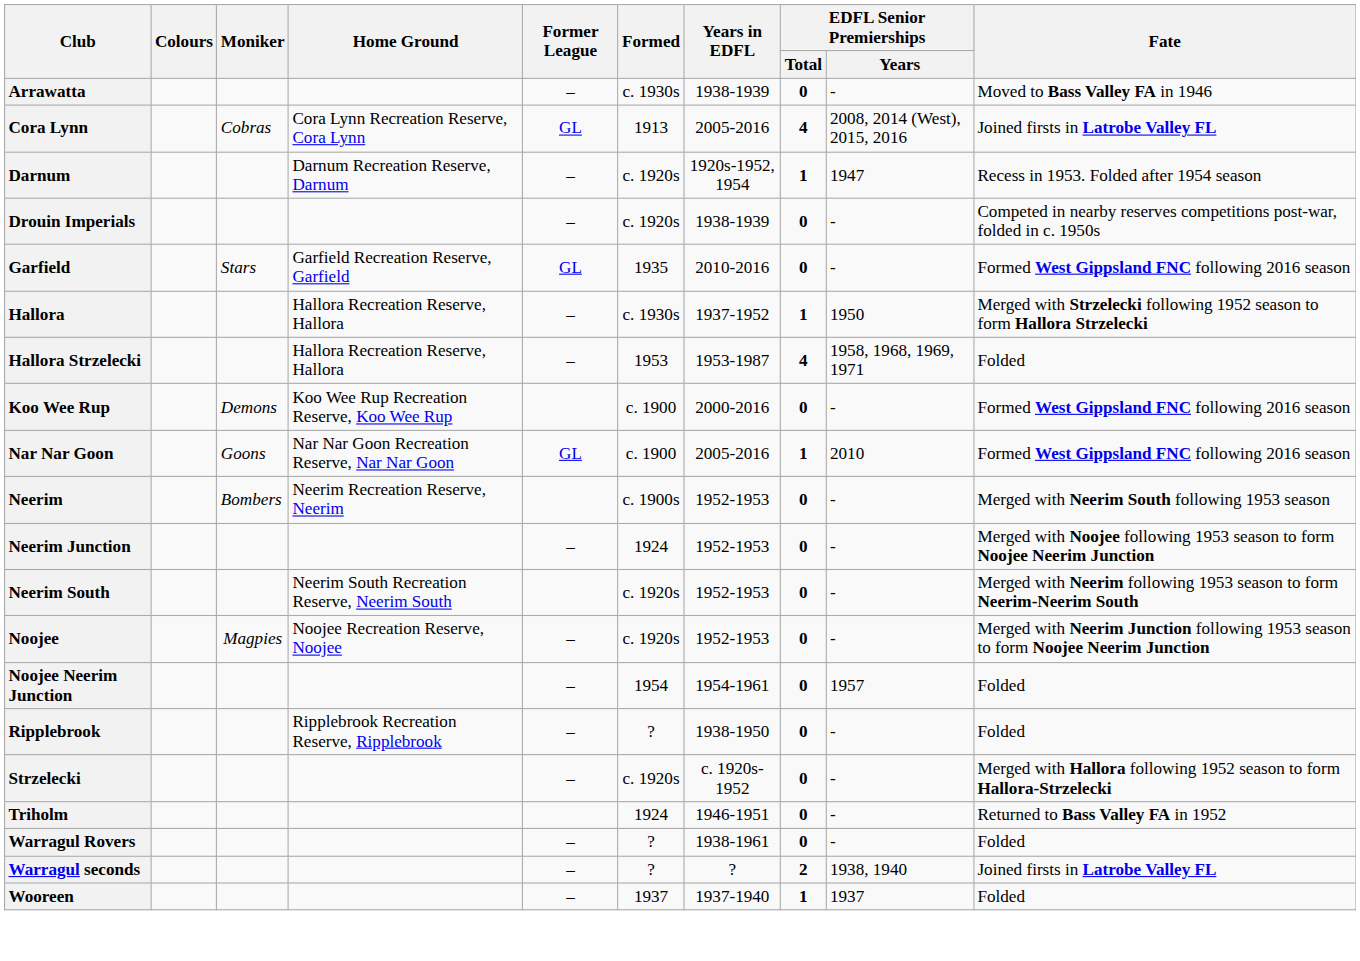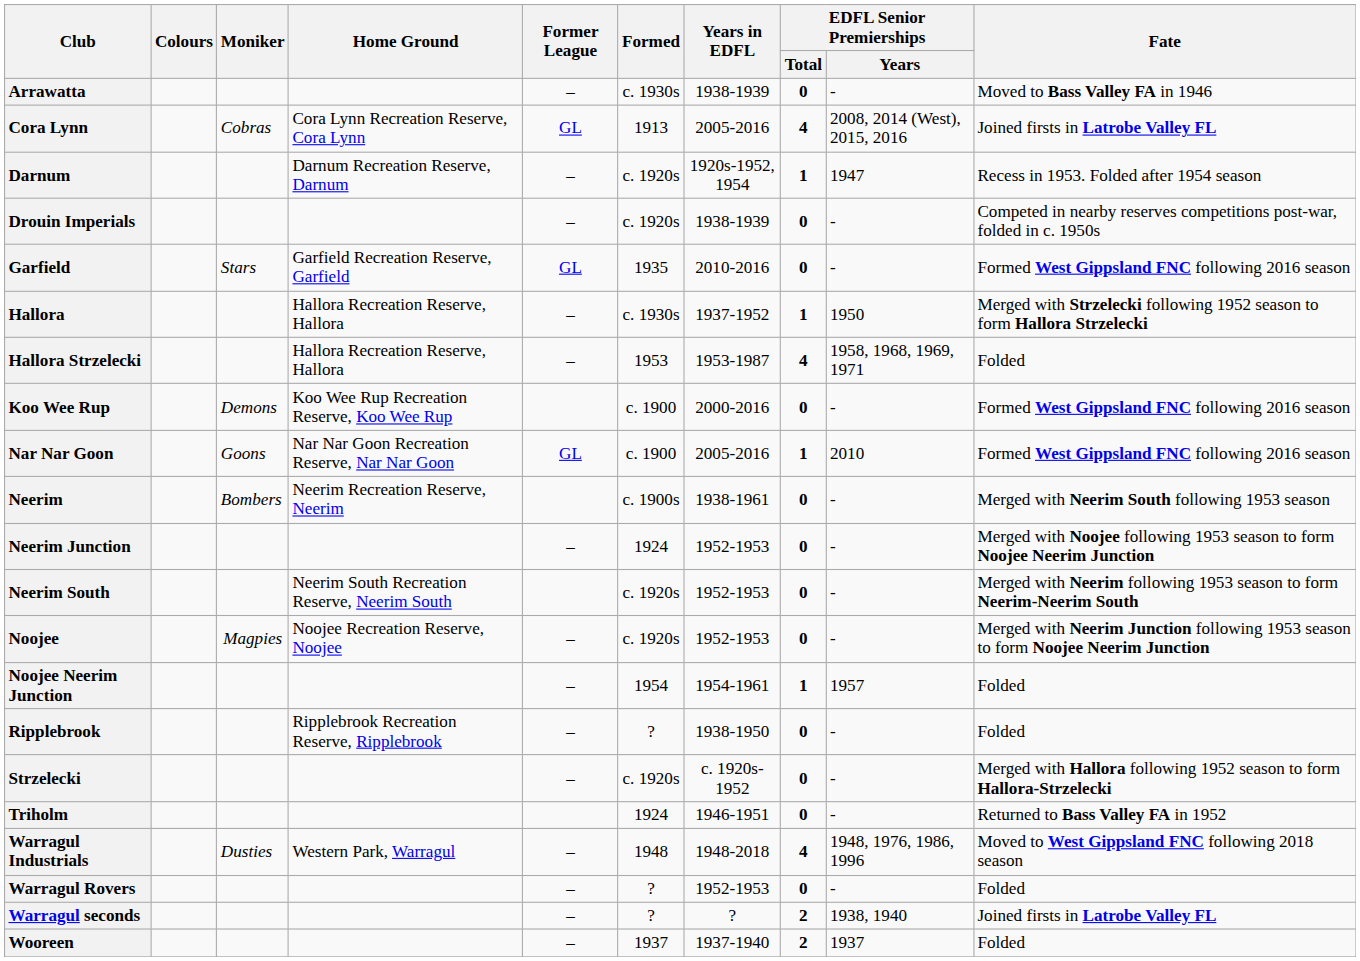 <table class="wikitable sortable" style="width:100%; text-align:center;">
 <tr>
 <th rowspan="2">Club</th>
 <th rowspan="2" class="unsortable">Colours</th>
 <th rowspan="2">Moniker</th>
 <th rowspan="2">Home Ground</th>
 <th rowspan="2">Former League</th>
 <th rowspan="2">Formed</th>
 <th rowspan="2">Years in EDFL</th>
 <th colspan="2">EDFL Senior Premierships</th>
 <th rowspan="2">Fate</th>
 </tr>
 <tr>
 <th data-sort-type="number">Total</th>
 <th>Years</th>
 </tr>
 <tr>
 <th style="text-align:left">Arrawatta</th>
 <td></td>
 <td></td>
 <td></td>
 <td>–</td>
 <td>c. 1930s</td>
 <td>1938-1939</td>
 <td><strong>0</strong></td>
 <td align="left">-</td>
 <td align="left">Moved to <strong>Bass Valley FA</strong> in 1946</td>
 </tr>
 <tr>
 <th style="text-align:left">Cora Lynn</th>
 <td></td>
 <td align="left"><em>Cobras</em></td>
 <td align="left">Cora Lynn Recreation Reserve, <a href='#'>Cora Lynn</a></td>
 <td><a href='#'>GL</a></td>
 <td>1913</td>
 <td>2005-2016</td>
 <td><strong>4</strong></td>
 <td align="left">2008, 2014 (West), 2015, 2016</td>
 <td align="left">Joined firsts in <strong><a href='#'>Latrobe Valley FL</a></strong></td>
 </tr>
 <tr>
 <th style="text-align:left">Darnum</th>
 <td></td>
 <td></td>
 <td align="left">Darnum Recreation Reserve, <a href='#'>Darnum</a></td>
 <td>–</td>
 <td>c. 1920s</td>
 <td>1920s-1952, 1954</td>
 <td><strong>1</strong></td>
 <td align="left">1947</td>
 <td align="left">Recess in 1953. Folded after 1954 season</td>
 </tr>
 <tr>
 <th style="text-align:left">Drouin Imperials</th>
 <td></td>
 <td></td>
 <td></td>
 <td>–</td>
 <td>c. 1920s</td>
 <td>1938-1939</td>
 <td><strong>0</strong></td>
 <td align="left">-</td>
 <td align="left">Competed in nearby reserves competitions post-war, folded in c. 1950s</td>
 </tr>
 <tr>
 <th style="text-align:left">Garfield</th>
 <td></td>
 <td align="left"><em>Stars</em></td>
 <td align="left">Garfield Recreation Reserve, <a href='#'>Garfield</a></td>
 <td><a href='#'>GL</a></td>
 <td>1935</td>
 <td>2010-2016</td>
 <td><strong>0</strong></td>
 <td align="left">-</td>
 <td align="left">Formed <a href='#'><strong>West Gippsland FNC</strong></a> following 2016 season</td>
 </tr>
 <tr>
 <th style="text-align:left">Hallora</th>
 <td></td>
 <td></td>
 <td align="left">Hallora Recreation Reserve, Hallora</td>
 <td>–</td>
 <td>c. 1930s</td>
 <td>1937-1952</td>
 <td><strong>1</strong></td>
 <td align="left">1950</td>
 <td align="left">Merged with <strong>Strzelecki</strong> following 1952 season to form <strong>Hallora Strzelecki</strong></td>
 </tr>
 <tr>
 <th style="text-align:left">Hallora Strzelecki</th>
 <td></td>
 <td></td>
 <td align="left">Hallora Recreation Reserve, Hallora</td>
 <td>–</td>
 <td>1953</td>
 <td>1953-1987</td>
 <td><strong>4</strong></td>
 <td align="left">1958, 1968, 1969, 1971</td>
 <td align="left">Folded</td>
 </tr>
 <tr>
 <th style="text-align:left">Koo Wee Rup</th>
 <td></td>
 <td align="left"><em>Demons</em></td>
 <td align="left">Koo Wee Rup Recreation Reserve, <a href='#'>Koo Wee Rup</a></td>
 <td></td>
 <td>c. 1900</td>
 <td>2000-2016</td>
 <td><strong>0</strong></td>
 <td align="left">-</td>
 <td align="left">Formed <a href='#'><strong>West Gippsland FNC</strong></a> following 2016 season</td>
 </tr>
 <tr>
 <th style="text-align:left">Nar Nar Goon</th>
 <td></td>
 <td align="left"><em>Goons</em></td>
 <td align="left">Nar Nar Goon Recreation Reserve, <a href='#'>Nar Nar Goon</a></td>
 <td><a href='#'>GL</a></td>
 <td>c. 1900</td>
 <td>2005-2016</td>
 <td><strong>1</strong></td>
 <td align="left">2010</td>
 <td align="left">Formed <a href='#'><strong>West Gippsland FNC</strong></a> following 2016 season</td>
 </tr>
 <tr>
 <th style="text-align:left">Neerim</th>
 <td></td>
 <td align="left"><em>Bombers</em></td>
 <td align="left">Neerim Recreation Reserve, <a href='#'>Neerim</a></td>
 <td></td>
 <td>c. 1900s</td>
-<td>1952-1953</td>
+<td>1938-1961</td>
 <td><strong>0</strong></td>
 <td align="left">-</td>
 <td align="left">Merged with <strong>Neerim South</strong> following 1953 season</td>
 </tr>
 <tr>
 <th style="text-align:left">Neerim Junction</th>
 <td></td>
 <td></td>
 <td></td>
 <td>–</td>
 <td>1924</td>
 <td>1952-1953</td>
 <td><strong>0</strong></td>
 <td align="left">-</td>
 <td align="left">Merged with <strong>Noojee</strong> following 1953 season to form <strong>Noojee Neerim Junction</strong></td>
 </tr>
 <tr>
 <th style="text-align:left">Neerim South</th>
 <td></td>
 <td></td>
 <td align="left">Neerim South Recreation Reserve, <a href='#'>Neerim South</a></td>
 <td></td>
 <td>c. 1920s</td>
 <td>1952-1953</td>
 <td><strong>0</strong></td>
 <td align="left">-</td>
 <td align="left">Merged with <strong>Neerim</strong> following 1953 season to form <strong>Neerim-Neerim South</strong></td>
 </tr>
 <tr>
 <th style="text-align:left">Noojee</th>
 <td></td>
 <td><em>Magpies</em></td>
 <td align="left">Noojee Recreation Reserve, <a href='#'>Noojee</a></td>
 <td>–</td>
 <td>c. 1920s</td>
 <td>1952-1953</td>
 <td><strong>0</strong></td>
 <td align="left">-</td>
 <td align="left">Merged with <strong>Neerim Junction</strong> following 1953 season to form <strong>Noojee Neerim Junction</strong></td>
 </tr>
 <tr>
 <th style="text-align:left">Noojee Neerim Junction</th>
 <td></td>
 <td></td>
 <td></td>
 <td>–</td>
 <td>1954</td>
 <td>1954-1961</td>
-<td><strong>0</strong></td>
+<td><strong>1</strong></td>
 <td align="left">1957</td>
 <td align="left">Folded</td>
 </tr>
 <tr>
 <th style="text-align:left">Ripplebrook</th>
 <td></td>
 <td></td>
 <td align="left">Ripplebrook Recreation Reserve, <a href='#'>Ripplebrook</a></td>
 <td>–</td>
 <td>?</td>
 <td>1938-1950</td>
 <td><strong>0</strong></td>
 <td align="left">-</td>
 <td align="left">Folded</td>
 </tr>
 <tr>
 <th style="text-align:left">Strzelecki</th>
 <td></td>
 <td></td>
 <td></td>
 <td>–</td>
 <td>c. 1920s</td>
 <td>c. 1920s-1952</td>
 <td><strong>0</strong></td>
 <td align="left">-</td>
 <td align="left">Merged with <strong>Hallora</strong> following 1952 season to form <strong>Hallora-Strzelecki</strong></td>
 </tr>
 <tr>
 <th style="text-align:left">Triholm</th>
 <td></td>
 <td></td>
 <td></td>
 <td></td>
 <td>1924</td>
 <td>1946-1951</td>
 <td><strong>0</strong></td>
 <td align="left">-</td>
 <td align="left">Returned to <strong>Bass Valley FA</strong> in 1952</td>
 </tr>
 <tr>
+<th style="text-align:left">Warragul Industrials</th>
+<td></td>
+<td align="left"><em>Dusties</em></td>
+<td align="left">Western Park, <a href='#'>Warragul</a></td>
+<td>–</td>
+<td>1948</td>
+<td>1948-2018</td>
+<td><strong>4</strong></td>
+<td align="left">1948, 1976, 1986, 1996</td>
+<td align="left">Moved to <a href='#'><strong>West Gippsland FNC</strong></a> following 2018 season</td>
+</tr>
+<tr>
 <th style="text-align:left">Warragul Rovers</th>
 <td></td>
 <td></td>
 <td></td>
 <td>–</td>
 <td>?</td>
-<td>1938-1961</td>
+<td>1952-1953</td>
 <td><strong>0</strong></td>
 <td align="left">-</td>
 <td align="left">Folded</td>
 </tr>
 <tr>
 <th style="text-align:left"><a href='#'>Warragul</a> seconds</th>
 <td></td>
 <td></td>
 <td></td>
 <td>–</td>
 <td>?</td>
 <td>?</td>
 <td><strong>2</strong></td>
 <td align="left">1938, 1940</td>
 <td align="left">Joined firsts in <strong><a href='#'>Latrobe Valley FL</a></strong></td>
 </tr>
 <tr>
 <th style="text-align:left">Wooreen</th>
 <td></td>
 <td></td>
 <td></td>
 <td>–</td>
 <td>1937</td>
 <td>1937-1940</td>
-<td><strong>1</strong></td>
+<td><strong>2</strong></td>
 <td align="left">1937</td>
 <td align="left">Folded</td>
 </tr>
 </table>
